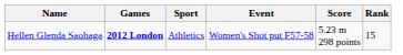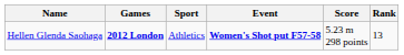 <table class="wikitable sortable" style="font-size:90%">
 <tr>
 <th>Name</th>
 <th>Games</th>
 <th>Sport</th>
 <th>Event</th>
 <th>Score</th>
 <th>Rank</th>
 </tr>
 <tr>
 <td><a href='#'>Hellen Glenda Saohaga</a></td>
 <td><strong><a href='#'>2012 London</a></strong></td>
 <td><a href='#'>Athletics</a></td>
-<td><a href='#'>Women's Shot put F57-58</a></td>
+<td><strong><a href='#'>Women's Shot put F57-58</a></strong></td>
 <td>5.23 m<br>298 points</td>
-<td>15</td>
+<td>13</td>
 </tr>
 </table>
